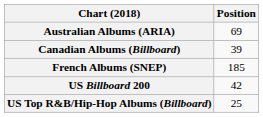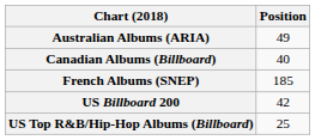 <table class="wikitable sortable plainrowheaders" style="text-align:center">
 <tr>
 <th scope="col">Chart (2018)</th>
 <th scope="col">Position</th>
 </tr>
 <tr>
 <th scope="row">Australian Albums (ARIA)</th>
-<td>69</td>
+<td>49</td>
 </tr>
 <tr>
 <th scope="row">Canadian Albums (<em>Billboard</em>)</th>
-<td>39</td>
+<td>40</td>
 </tr>
 <tr>
 <th scope="row">French Albums (SNEP)</th>
 <td>185</td>
 </tr>
 <tr>
 <th scope="row">US <em>Billboard</em> 200</th>
 <td>42</td>
 </tr>
 <tr>
 <th scope="row">US Top R&B/Hip-Hop Albums (<em>Billboard</em>)</th>
 <td>25</td>
 </tr>
 </table>
